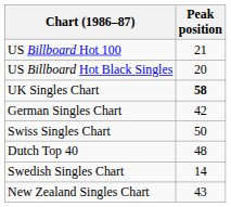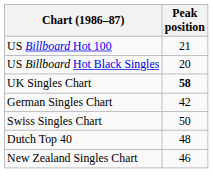 <table class="wikitable sortable">
 <tr>
 <th style="text-align:center;">Chart (1986–87)</th>
 <th style="text-align:center;">Peak<br>position</th>
 </tr>
 <tr>
 <td align="left">US <a href='#'><em>Billboard</em> Hot 100</a></td>
 <td style="text-align:center;">21</td>
 </tr>
 <tr>
 <td align="left">US <em>Billboard</em> <a href='#'>Hot Black Singles</a></td>
 <td style="text-align:center;">20</td>
 </tr>
 <tr>
 <td align="left">UK Singles Chart</td>
 <td style="text-align:center;"><strong>58</strong></td>
 </tr>
 <tr>
 <td align="left">German Singles Chart</td>
 <td style="text-align:center;">42</td>
 </tr>
 <tr>
 <td align="left">Swiss Singles Chart</td>
 <td style="text-align:center;">50</td>
 </tr>
 <tr>
 <td align="left">Dutch Top 40</td>
 <td style="text-align:center;">48</td>
 </tr>
 <tr>
-<td align="left">Swedish Singles Chart</td>
-<td style="text-align:center;">14</td>
-</tr>
-<tr>
 <td align="left">New Zealand Singles Chart</td>
-<td style="text-align:center;">43</td>
+<td style="text-align:center;">46</td>
 </tr>
 </table>
